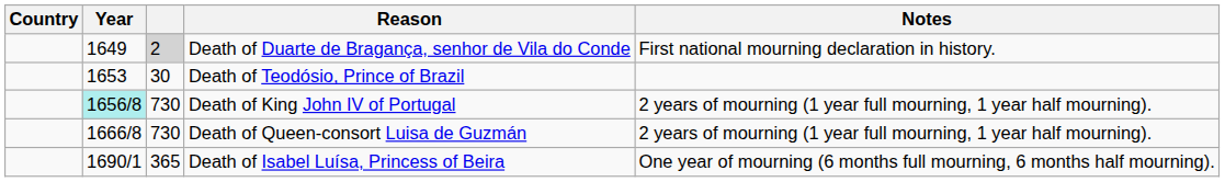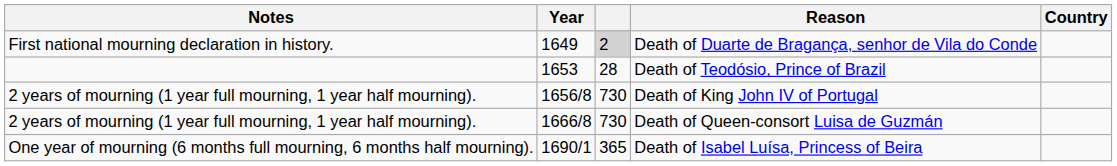 <table class="wikitable sortable" style="font-size:90%;">
 <tr>
-<th>Country</th>
+<th>Notes</th>
 <th>Year</th>
 <th></th>
 <th>Reason</th>
-<th>Notes</th>
+<th>Country</th>
 </tr>
 <tr>
-<td></td>
+<td>First national mourning declaration in history. </td>
 <td>1649</td>
 <td style="background: lightgrey;">2</td>
 <td>Death of <a href='#'>Duarte de Bragança, senhor de Vila do Conde</a></td>
-<td>First national mourning declaration in history. </td>
+<td></td>
 </tr>
 <tr>
 <td></td>
 <td>1653</td>
-<td>30</td>
+<td>28</td>
 <td>Death of <a href='#'>Teodósio, Prince of Brazil</a></td>
 <td></td>
 </tr>
 <tr>
-<td></td>
-<td style="background: paleturquoise;">1656/8</td>
+<td>2 years of mourning (1 year full mourning, 1 year half mourning).</td>
+<td>1656/8</td>
 <td>730</td>
 <td>Death of King <a href='#'>John IV of Portugal</a></td>
-<td>2 years of mourning (1 year full mourning, 1 year half mourning).</td>
+<td></td>
 </tr>
 <tr>
-<td></td>
+<td>2 years of mourning (1 year full mourning, 1 year half mourning).</td>
 <td>1666/8</td>
 <td>730</td>
 <td>Death of Queen-consort <a href='#'>Luisa de Guzmán</a></td>
-<td>2 years of mourning (1 year full mourning, 1 year half mourning).</td>
+<td></td>
 </tr>
 <tr>
-<td></td>
+<td>One year of mourning (6 months full mourning, 6 months half mourning).</td>
 <td>1690/1</td>
 <td>365</td>
 <td>Death of <a href='#'>Isabel Luísa, Princess of Beira</a></td>
-<td>One year of mourning (6 months full mourning, 6 months half mourning).</td>
+<td></td>
 </tr>
 </table>
